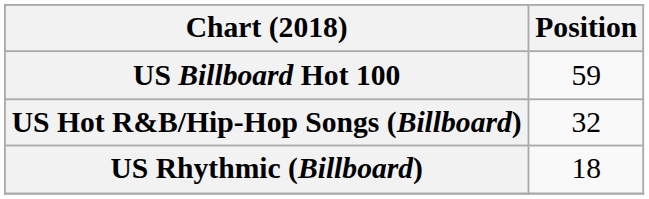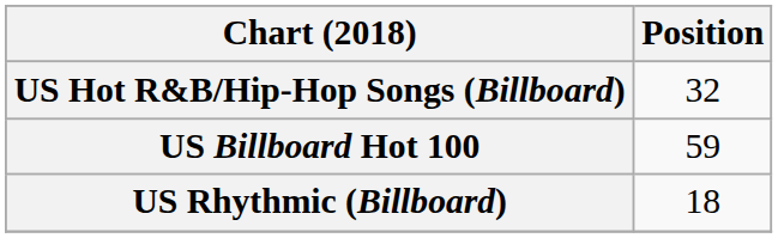 <table class="wikitable sortable plainrowheaders" style="text-align:center">
 <tr>
 <th scope="col">Chart (2018)</th>
 <th scope="col">Position</th>
 </tr>
 <tr>
+<th scope="row">US Hot R&B/Hip-Hop Songs (<em>Billboard</em>)</th>
+<td>32</td>
+</tr>
+<tr>
 <th scope="row">US <em>Billboard</em> Hot 100</th>
 <td>59</td>
-</tr>
-<tr>
-<th scope="row">US Hot R&B/Hip-Hop Songs (<em>Billboard</em>)</th>
-<td>32</td>
 </tr>
 <tr>
 <th scope="row">US Rhythmic (<em>Billboard</em>)</th>
 <td>18</td>
 </tr>
 <tr>
 </tr>
 </table>
